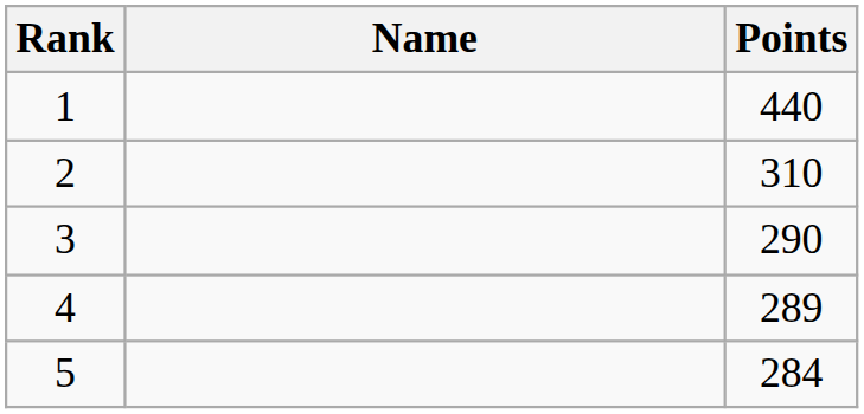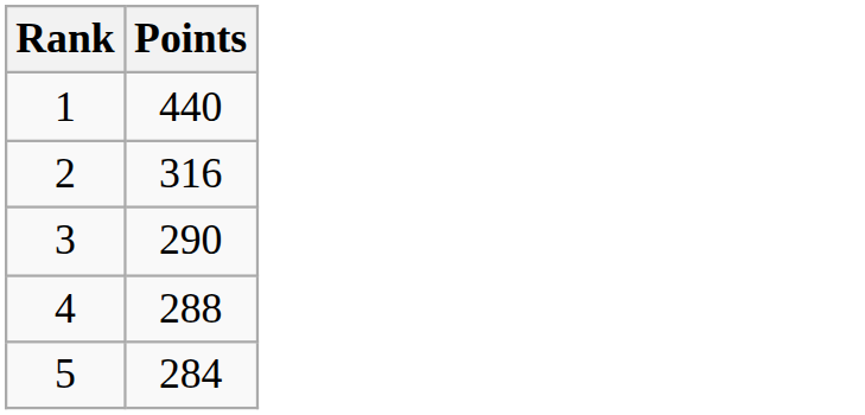 <table class="wikitable" border="1" style="text-align:center">
 <tr>
 <th width=30>Rank</th>
-<th width=220>Name</th>
 <th width=25>Points</th>
 </tr>
 <tr>
 <td>1</td>
-<td align="left"></td>
 <td>440</td>
 </tr>
 <tr>
 <td>2</td>
-<td align="left"></td>
-<td>310</td>
+<td>316</td>
 </tr>
 <tr>
 <td>3</td>
-<td align="left"></td>
 <td>290</td>
 </tr>
 <tr>
 <td>4</td>
-<td align="left"></td>
-<td>289</td>
+<td>288</td>
 </tr>
 <tr>
 <td>5</td>
-<td align="left"></td>
 <td>284</td>
 </tr>
 </table>
